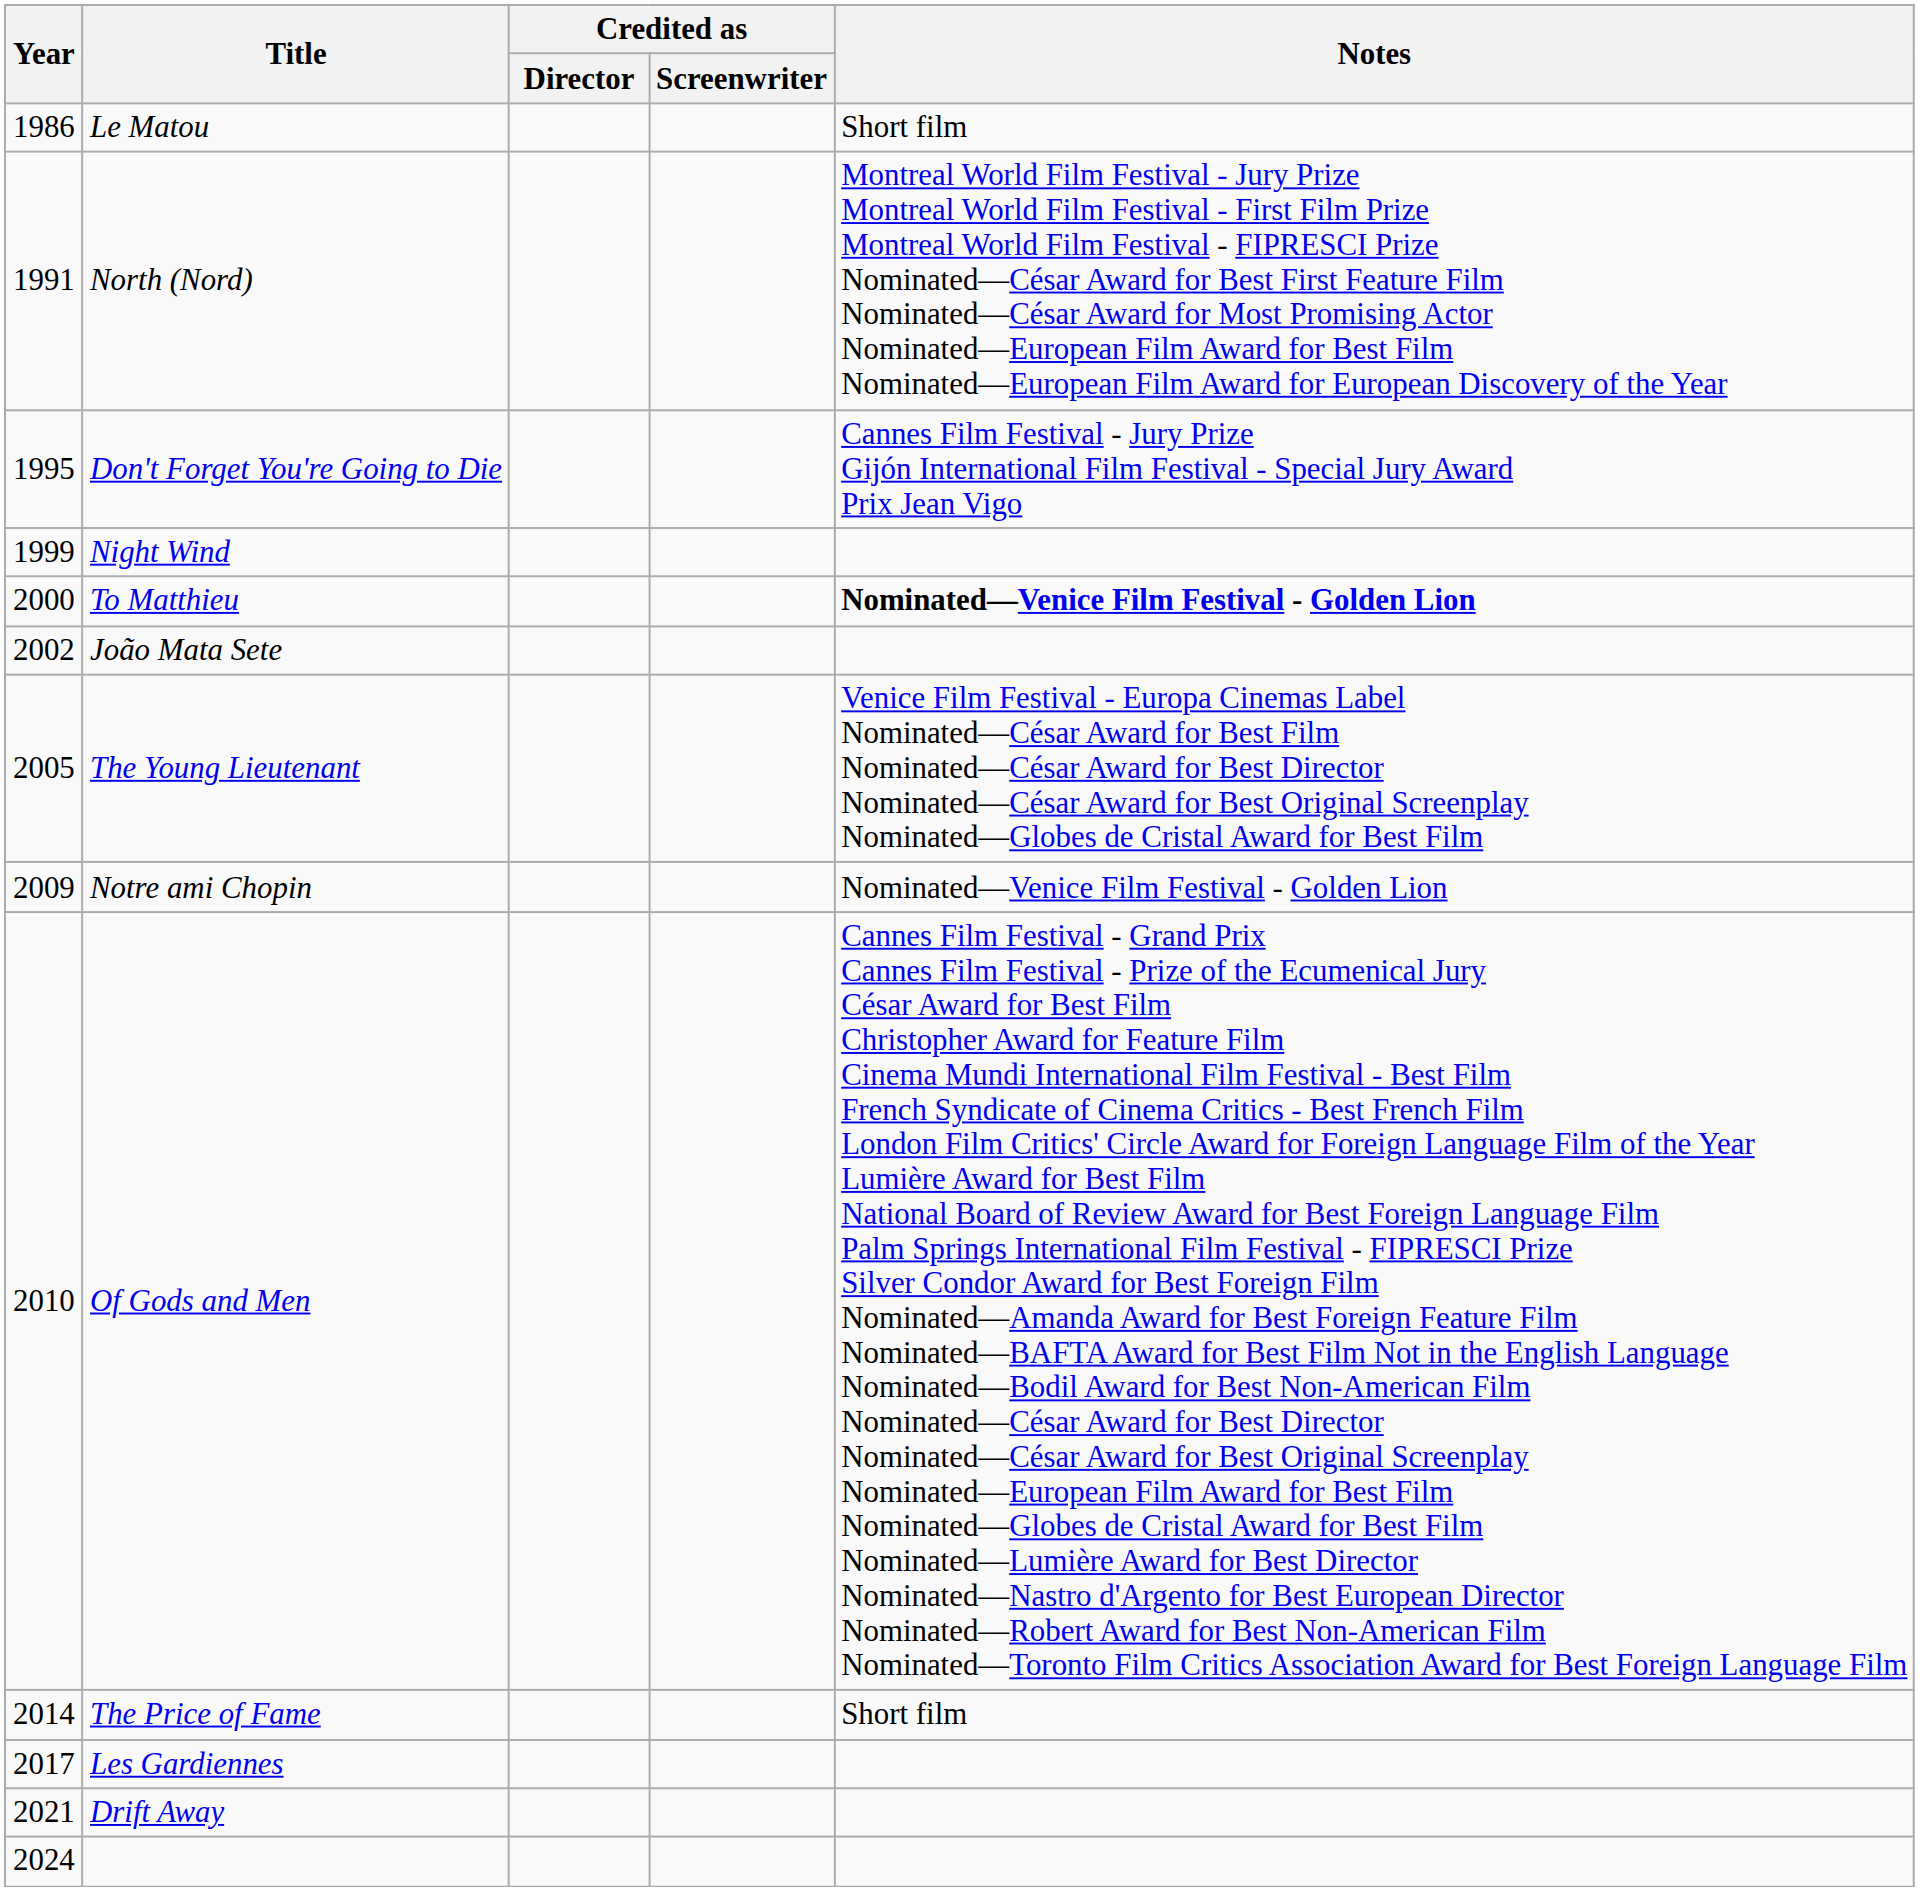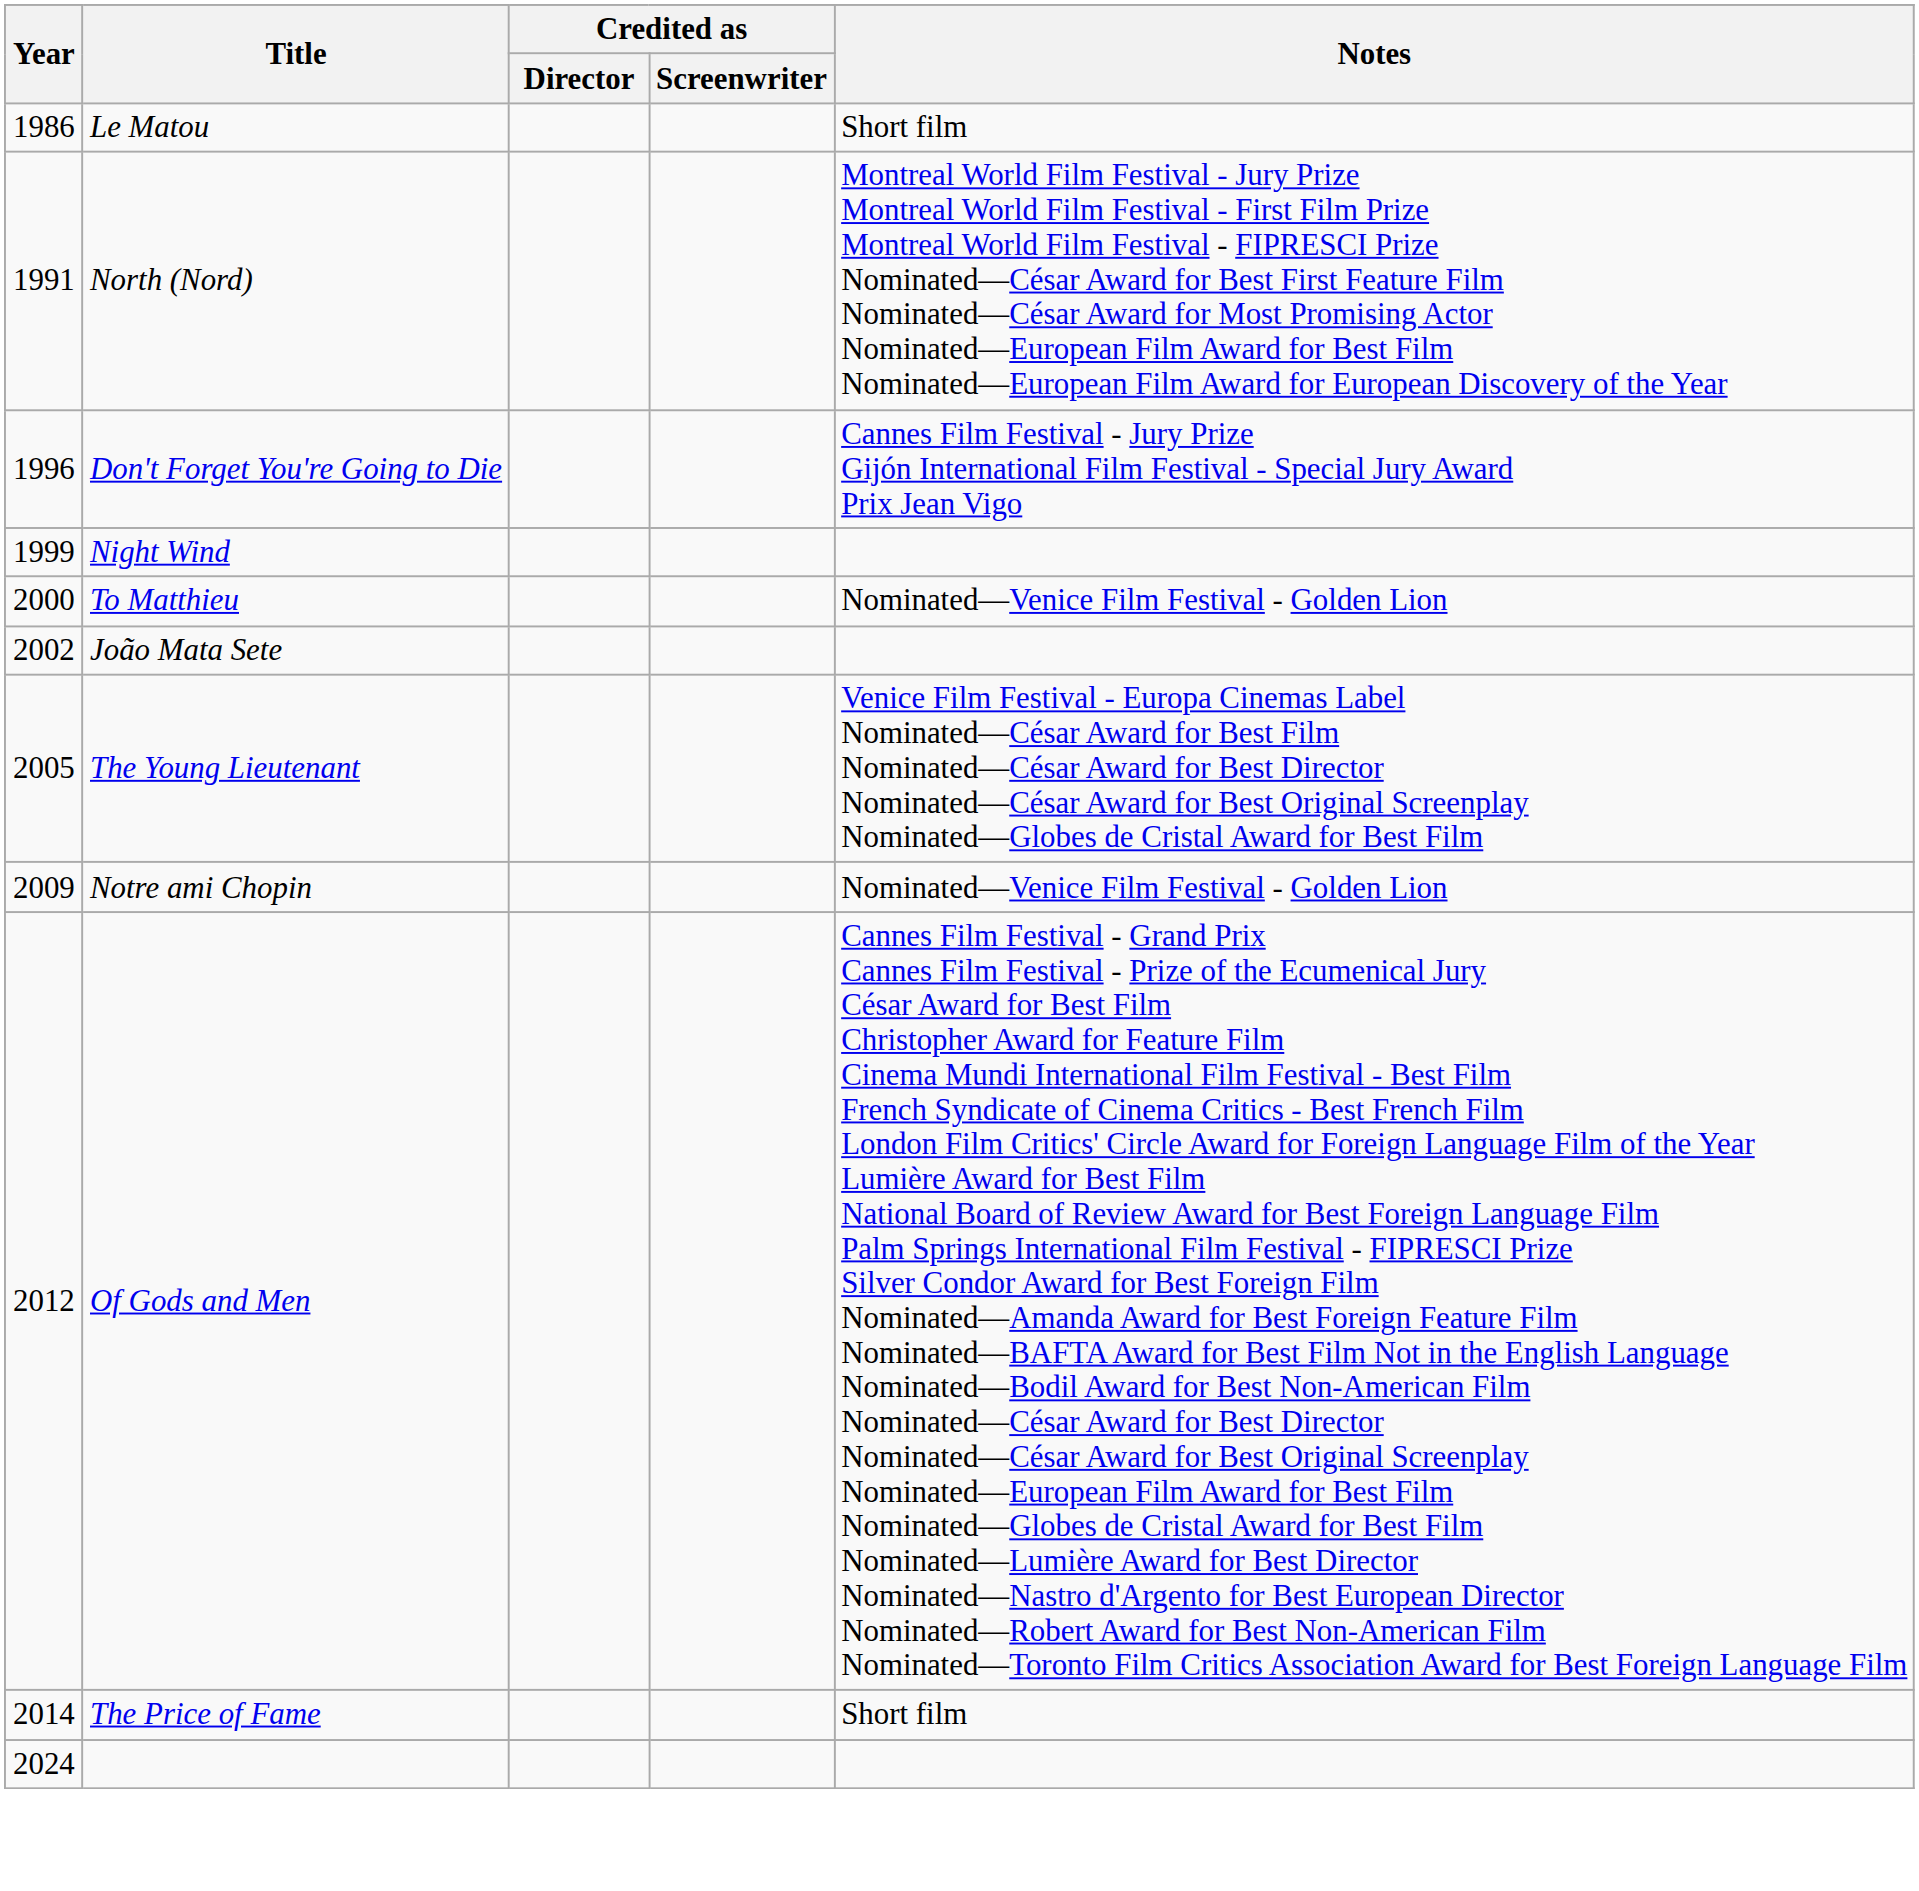 <table class="wikitable sortable">
 <tr>
 <th rowspan=2 width="33">Year</th>
 <th rowspan=2>Title</th>
 <th colspan="2">Credited as</th>
 <th rowspan=2>Notes</th>
 </tr>
 <tr>
 <th width=65>Director</th>
 <th width=65>Screenwriter</th>
 </tr>
 <tr>
 <td align="center">1986</td>
 <td align="left"><em>Le Matou</em></td>
 <td></td>
 <td></td>
 <td>Short film</td>
 </tr>
 <tr>
 <td align="center">1991</td>
 <td align="left"><em>North (Nord)</em></td>
 <td></td>
 <td></td>
 <td><a href='#'>Montreal World Film Festival - Jury Prize</a><br><a href='#'>Montreal World Film Festival - First Film Prize</a><br><a href='#'>Montreal World Film Festival</a> - <a href='#'>FIPRESCI Prize</a><br>Nominated—<a href='#'>César Award for Best First Feature Film</a><br>Nominated—<a href='#'>César Award for Most Promising Actor</a><br>Nominated—<a href='#'>European Film Award for Best Film</a><br>Nominated—<a href='#'>European Film Award for European Discovery of the Year</a></td>
 </tr>
 <tr>
-<td align="center">1995</td>
+<td align="center">1996</td>
 <td align="left"><em><a href='#'>Don't Forget You're Going to Die</a></em></td>
 <td></td>
 <td></td>
 <td><a href='#'>Cannes Film Festival</a> - <a href='#'>Jury Prize</a><br><a href='#'>Gijón International Film Festival - Special Jury Award</a><br><a href='#'>Prix Jean Vigo</a></td>
 </tr>
 <tr>
 <td align="center">1999</td>
 <td align="left"><em><a href='#'>Night Wind</a></em></td>
 <td></td>
 <td></td>
 <td></td>
 </tr>
 <tr>
 <td align="center">2000</td>
 <td align="left"><em><a href='#'>To Matthieu</a></em></td>
 <td></td>
 <td></td>
-<td><strong>Nominated—<a href='#'>Venice Film Festival</a> - <a href='#'>Golden Lion</a></strong></td>
+<td>Nominated—<a href='#'>Venice Film Festival</a> - <a href='#'>Golden Lion</a></td>
 </tr>
 <tr>
 <td align="center">2002</td>
 <td align="left"><em>João Mata Sete</em></td>
 <td></td>
 <td></td>
 <td></td>
 </tr>
 <tr>
 <td align="center">2005</td>
 <td align="left"><em><a href='#'>The Young Lieutenant</a></em></td>
 <td></td>
 <td></td>
 <td><a href='#'>Venice Film Festival - Europa Cinemas Label</a><br>Nominated—<a href='#'>César Award for Best Film</a><br>Nominated—<a href='#'>César Award for Best Director</a><br>Nominated—<a href='#'>César Award for Best Original Screenplay</a><br>Nominated—<a href='#'>Globes de Cristal Award for Best Film</a></td>
 </tr>
 <tr>
 <td align="center">2009</td>
 <td align="left"><em>Notre ami Chopin</em></td>
 <td></td>
 <td></td>
 <td>Nominated—<a href='#'>Venice Film Festival</a> - <a href='#'>Golden Lion</a></td>
 </tr>
 <tr>
-<td align="center">2010</td>
+<td align="center">2012</td>
 <td align="left"><em><a href='#'>Of Gods and Men</a></em></td>
 <td></td>
 <td></td>
 <td><a href='#'>Cannes Film Festival</a> - <a href='#'>Grand Prix</a><br><a href='#'>Cannes Film Festival</a> - <a href='#'>Prize of the Ecumenical Jury</a><br><a href='#'>César Award for Best Film</a><br><a href='#'>Christopher Award for Feature Film</a><br><a href='#'>Cinema Mundi International Film Festival - Best Film</a><br><a href='#'>French Syndicate of Cinema Critics - Best French Film</a><br><a href='#'>London Film Critics' Circle Award for Foreign Language Film of the Year</a><br><a href='#'>Lumière Award for Best Film</a><br><a href='#'>National Board of Review Award for Best Foreign Language Film</a><br><a href='#'>Palm Springs International Film Festival</a> - <a href='#'>FIPRESCI Prize</a><br><a href='#'>Silver Condor Award for Best Foreign Film</a><br>Nominated—<a href='#'>Amanda Award for Best Foreign Feature Film</a><br>Nominated—<a href='#'>BAFTA Award for Best Film Not in the English Language</a><br>Nominated—<a href='#'>Bodil Award for Best Non-American Film</a><br>Nominated—<a href='#'>César Award for Best Director</a><br>Nominated—<a href='#'>César Award for Best Original Screenplay</a><br>Nominated—<a href='#'>European Film Award for Best Film</a><br>Nominated—<a href='#'>Globes de Cristal Award for Best Film</a><br>Nominated—<a href='#'>Lumière Award for Best Director</a><br>Nominated—<a href='#'>Nastro d'Argento for Best European Director</a><br>Nominated—<a href='#'>Robert Award for Best Non-American Film</a><br>Nominated—<a href='#'>Toronto Film Critics Association Award for Best Foreign Language Film</a></td>
 </tr>
 <tr>
 <td align="center">2014</td>
 <td align="left"><em><a href='#'>The Price of Fame</a></em></td>
 <td></td>
 <td></td>
 <td>Short film</td>
 </tr>
 <tr>
-<td align="center">2017</td>
-<td align="left"><em><a href='#'>Les Gardiennes</a></em></td>
-<td></td>
-<td></td>
-<td></td>
-</tr>
-<tr>
-<td align="center">2021</td>
-<td align="left"><em><a href='#'>Drift Away</a></em></td>
-<td></td>
-<td></td>
-<td></td>
-</tr>
-<tr>
 <td align="center">2024</td>
 <td align="left"><em></em></td>
 <td></td>
 <td></td>
 <td></td>
 </tr>
 </table>
